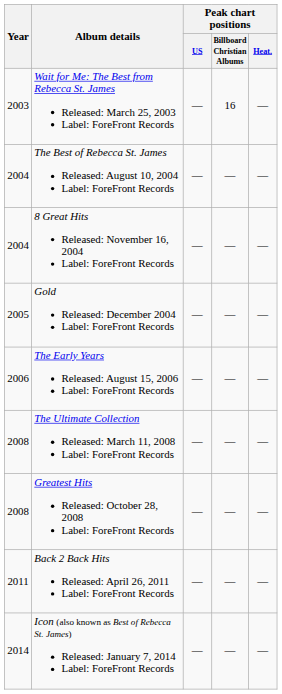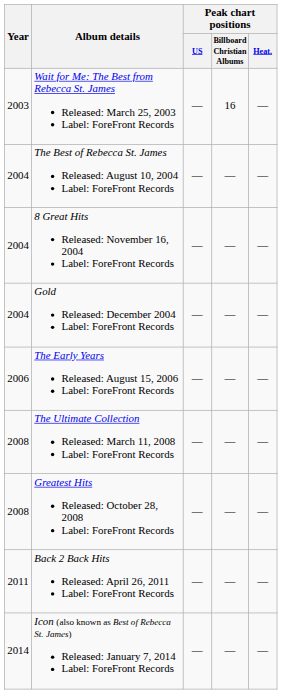 <table class="wikitable" style="text-align:center;">
 <tr>
 <th rowspan="2" width="33">Year</th>
 <th rowspan="2" width="215">Album details</th>
 <th colspan="3">Peak chart positions</th>
 </tr>
 <tr>
 <th style="width:3em;font-size:75%"><a href='#'>US</a></th>
 <th style="width:3em;font-size:75%">Billboard Christian Albums</th>
 <th style="width:3em;font-size:75%"><a href='#'>Heat.</a></th>
 </tr>
 <tr>
 <td>2003</td>
 <td align="left"><em><a href='#'>Wait for Me: The Best from Rebecca St. James</a></em><br><ul><li>Released: March 25, 2003</li><li>Label: ForeFront Records</li></ul></td>
 <td>—</td>
 <td>16</td>
 <td>—</td>
 </tr>
 <tr>
 <td>2004</td>
 <td align="left"><em>The Best of Rebecca St. James</em><br><ul><li>Released: August 10, 2004</li><li>Label: ForeFront Records</li></ul></td>
 <td>—</td>
 <td>—</td>
 <td>—</td>
 </tr>
 <tr>
 <td>2004</td>
 <td align="left"><em>8 Great Hits</em><br><ul><li>Released: November 16, 2004</li><li>Label: ForeFront Records</li></ul></td>
 <td>—</td>
 <td>—</td>
 <td>—</td>
 </tr>
 <tr>
-<td>2005</td>
+<td>2004</td>
 <td align="left"><em>Gold</em><br><ul><li>Released: December 2004</li><li>Label: ForeFront Records</li></ul></td>
 <td>—</td>
 <td>—</td>
 <td>—</td>
 </tr>
 <tr>
 <td>2006</td>
 <td align="left"><em><a href='#'>The Early Years</a></em><br><ul><li>Released: August 15, 2006</li><li>Label: ForeFront Records</li></ul></td>
 <td>—</td>
 <td>—</td>
 <td>—</td>
 </tr>
 <tr>
 <td>2008</td>
 <td align="left"><em><a href='#'>The Ultimate Collection</a></em><br><ul><li>Released: March 11, 2008</li><li>Label: ForeFront Records</li></ul></td>
 <td>—</td>
 <td>—</td>
 <td>—</td>
 </tr>
 <tr>
 <td>2008</td>
 <td align="left"><em><a href='#'>Greatest Hits</a></em><br><ul><li>Released: October 28, 2008</li><li>Label: ForeFront Records</li></ul></td>
 <td>—</td>
 <td>—</td>
 <td>—</td>
 </tr>
 <tr>
 <td>2011</td>
 <td align="left"><em>Back 2 Back Hits</em><br><ul><li>Released: April 26, 2011</li><li>Label: ForeFront Records</li></ul></td>
 <td>—</td>
 <td>—</td>
 <td>—</td>
 </tr>
 <tr>
 <td>2014</td>
 <td align="left"><em>Icon</em> <small>(also known as <em>Best of Rebecca St. James</em>)</small><br><ul><li>Released: January 7, 2014</li><li>Label: ForeFront Records</li></ul></td>
 <td>—</td>
 <td>—</td>
 <td>—</td>
 </tr>
 </table>
